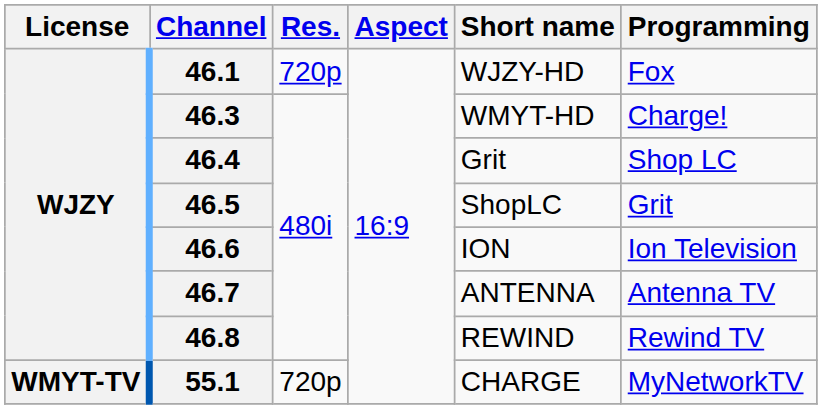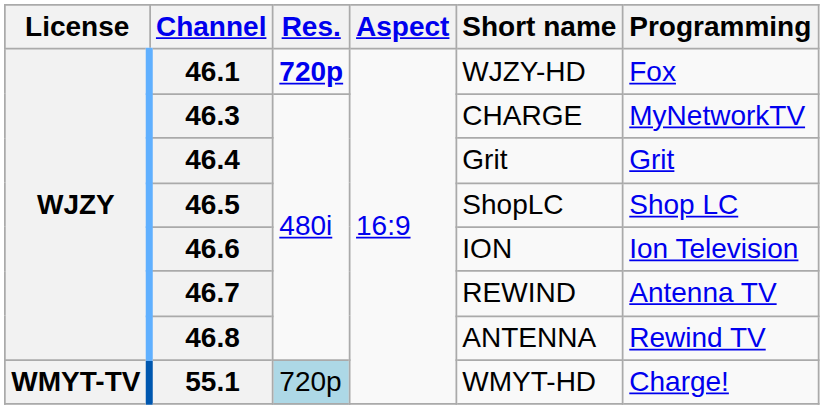 <table class="wikitable">
 <tr>
 <th scope = "col">License</th>
 <th scope = "col"><a href='#'>Channel</a></th>
 <th scope = "col"><a href='#'>Res.</a></th>
 <th scope = "col"><a href='#'>Aspect</a></th>
 <th scope = "col">Short name</th>
 <th scope = "col">Programming</th>
 </tr>
 <tr>
 <th rowspan = "7" scope = "row" style="border-right: 4px solid #60B0FF;">WJZY</th>
 <th scope = "row">46.1</th>
-<td><a href='#'>720p</a></td>
+<td><strong><a href='#'>720p</a></strong></td>
 <td rowspan=8><a href='#'>16:9</a></td>
 <td>WJZY-HD</td>
 <td><a href='#'>Fox</a></td>
 </tr>
 <tr>
 <th scope = "row">46.3</th>
 <td rowspan=6><a href='#'>480i</a></td>
-<td>WMYT-HD</td>
-<td><a href='#'>Charge!</a></td>
+<td>CHARGE</td>
+<td><a href='#'>MyNetworkTV</a></td>
 </tr>
 <tr>
 <th scope = "row">46.4</th>
 <td>Grit</td>
-<td><a href='#'>Shop LC</a></td>
+<td><a href='#'>Grit</a></td>
 </tr>
 <tr>
 <th scope = "row">46.5</th>
 <td>ShopLC</td>
-<td><a href='#'>Grit</a></td>
+<td><a href='#'>Shop LC</a></td>
 </tr>
 <tr>
 <th scope = "row">46.6</th>
 <td>ION</td>
 <td><a href='#'>Ion Television</a></td>
 </tr>
 <tr>
 <th scope = "row">46.7</th>
-<td>ANTENNA</td>
+<td>REWIND</td>
 <td><a href='#'>Antenna TV</a></td>
 </tr>
 <tr>
 <th scope = "row">46.8</th>
-<td>REWIND</td>
+<td>ANTENNA</td>
 <td><a href='#'>Rewind TV</a></td>
 </tr>
 <tr>
 <th scope = "row" style="border-right: 4px solid #0057AF;">WMYT-TV</th>
 <th scope = "row">55.1</th>
-<td>720p</td>
-<td>CHARGE</td>
-<td><a href='#'>MyNetworkTV</a></td>
+<td style="background: lightblue;">720p</td>
+<td>WMYT-HD</td>
+<td><a href='#'>Charge!</a></td>
 </tr>
 </table>
